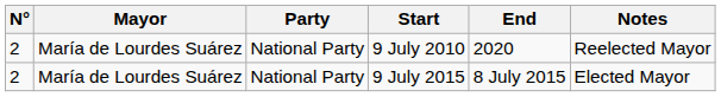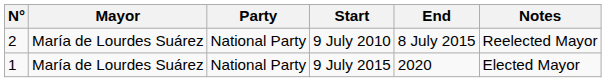 <table class=wikitable>
 <tr>
 <th>N°</th>
 <th>Mayor</th>
 <th>Party</th>
 <th>Start</th>
 <th>End</th>
 <th>Notes</th>
 </tr>
 <tr>
 <td>2</td>
 <td>María de Lourdes Suárez</td>
 <td>National Party</td>
 <td>9 July 2010</td>
-<td>2020</td>
+<td>8 July 2015</td>
 <td>Reelected Mayor </td>
 </tr>
 <tr>
-<td>2</td>
+<td>1</td>
 <td>María de Lourdes Suárez</td>
 <td>National Party</td>
 <td>9 July 2015</td>
-<td>8 July 2015</td>
+<td>2020</td>
 <td>Elected Mayor </td>
 </tr>
 </table>
